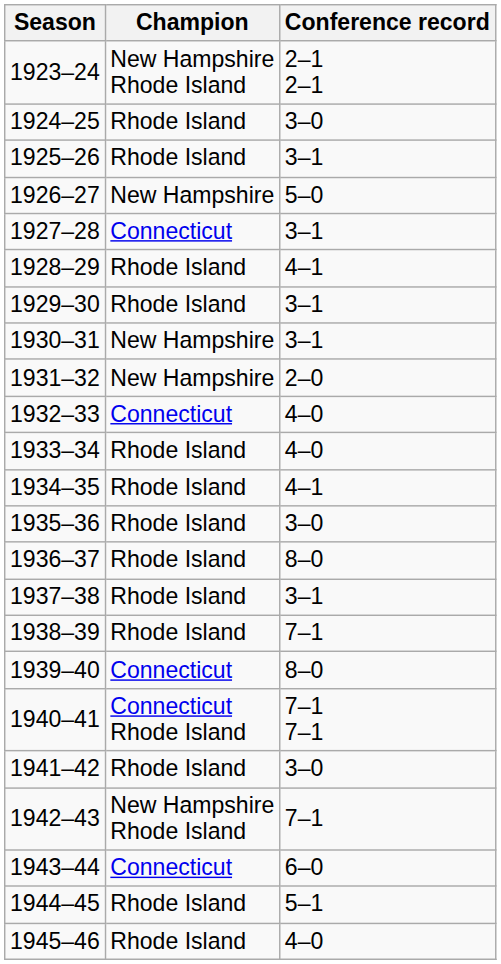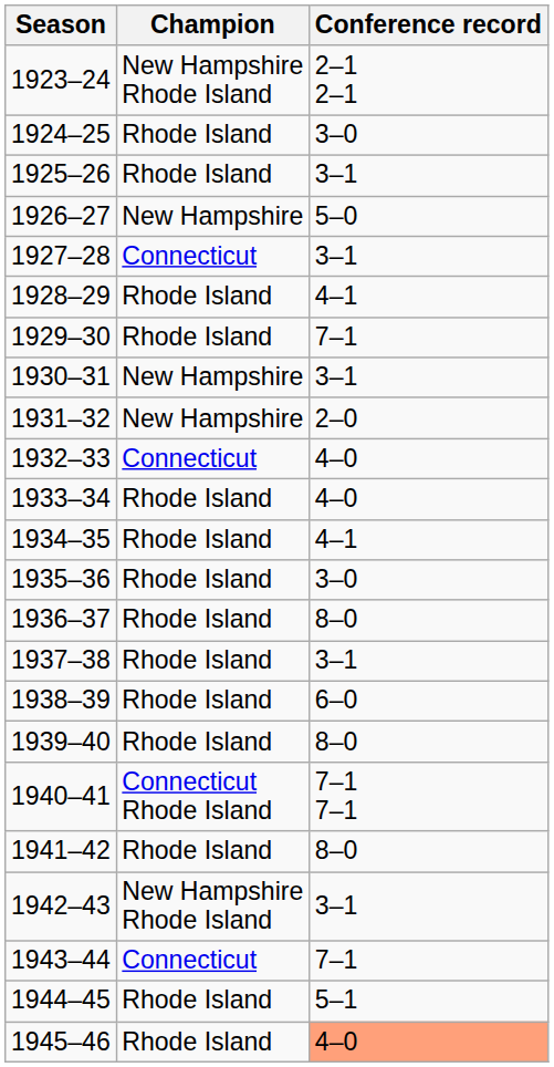 <table class=wikitable>
 <tr>
 <th>Season</th>
 <th>Champion</th>
 <th>Conference record</th>
 </tr>
 <tr>
 <td>1923–24</td>
 <td>New Hampshire<br>Rhode Island</td>
 <td>2–1<br>2–1</td>
 </tr>
 <tr>
 <td>1924–25</td>
 <td>Rhode Island</td>
 <td>3–0</td>
 </tr>
 <tr>
 <td>1925–26</td>
 <td>Rhode Island</td>
 <td>3–1</td>
 </tr>
 <tr>
 <td>1926–27</td>
 <td>New Hampshire</td>
 <td>5–0</td>
 </tr>
 <tr>
 <td>1927–28</td>
 <td><a href='#'>Connecticut</a></td>
 <td>3–1</td>
 </tr>
 <tr>
 <td>1928–29</td>
 <td>Rhode Island</td>
 <td>4–1</td>
 </tr>
 <tr>
 <td>1929–30</td>
 <td>Rhode Island</td>
-<td>3–1</td>
+<td>7–1</td>
 </tr>
 <tr>
 <td>1930–31</td>
 <td>New Hampshire</td>
 <td>3–1</td>
 </tr>
 <tr>
 <td>1931–32</td>
 <td>New Hampshire</td>
 <td>2–0</td>
 </tr>
 <tr>
 <td>1932–33</td>
 <td><a href='#'>Connecticut</a></td>
 <td>4–0</td>
 </tr>
 <tr>
 <td>1933–34</td>
 <td>Rhode Island</td>
 <td>4–0</td>
 </tr>
 <tr>
 <td>1934–35</td>
 <td>Rhode Island</td>
 <td>4–1</td>
 </tr>
 <tr>
 <td>1935–36</td>
 <td>Rhode Island</td>
 <td>3–0</td>
 </tr>
 <tr>
 <td>1936–37</td>
 <td>Rhode Island</td>
 <td>8–0</td>
 </tr>
 <tr>
 <td>1937–38</td>
 <td>Rhode Island</td>
 <td>3–1</td>
 </tr>
 <tr>
 <td>1938–39</td>
 <td>Rhode Island</td>
-<td>7–1</td>
+<td>6–0</td>
 </tr>
 <tr>
 <td>1939–40</td>
-<td><a href='#'>Connecticut</a></td>
+<td>Rhode Island</td>
 <td>8–0</td>
 </tr>
 <tr>
 <td>1940–41</td>
 <td><a href='#'>Connecticut</a> <br> Rhode Island</td>
 <td>7–1 <br> 7–1</td>
 </tr>
 <tr>
 <td>1941–42</td>
 <td>Rhode Island</td>
-<td>3–0</td>
+<td>8–0</td>
 </tr>
 <tr>
 <td>1942–43</td>
 <td>New Hampshire<br>Rhode Island</td>
-<td>7–1</td>
+<td>3–1</td>
 </tr>
 <tr>
 <td>1943–44</td>
 <td><a href='#'>Connecticut</a></td>
-<td>6–0</td>
+<td>7–1</td>
 </tr>
 <tr>
 <td>1944–45</td>
 <td>Rhode Island</td>
 <td>5–1</td>
 </tr>
 <tr>
 <td>1945–46</td>
 <td>Rhode Island</td>
-<td>4–0</td>
+<td style="background: lightsalmon;">4–0</td>
 </tr>
 <tr>
 </tr>
 </table>
